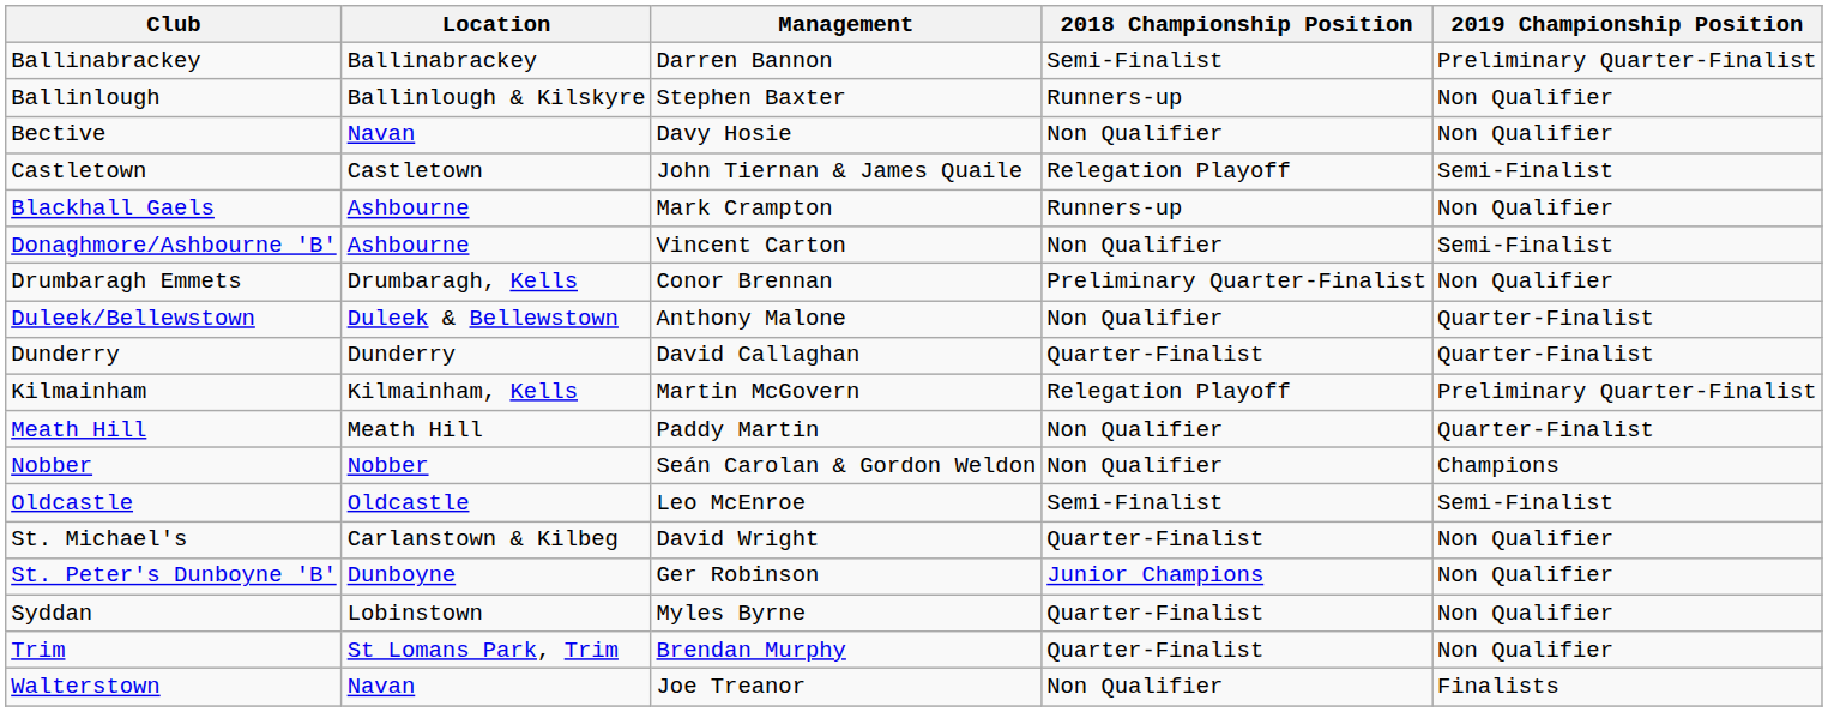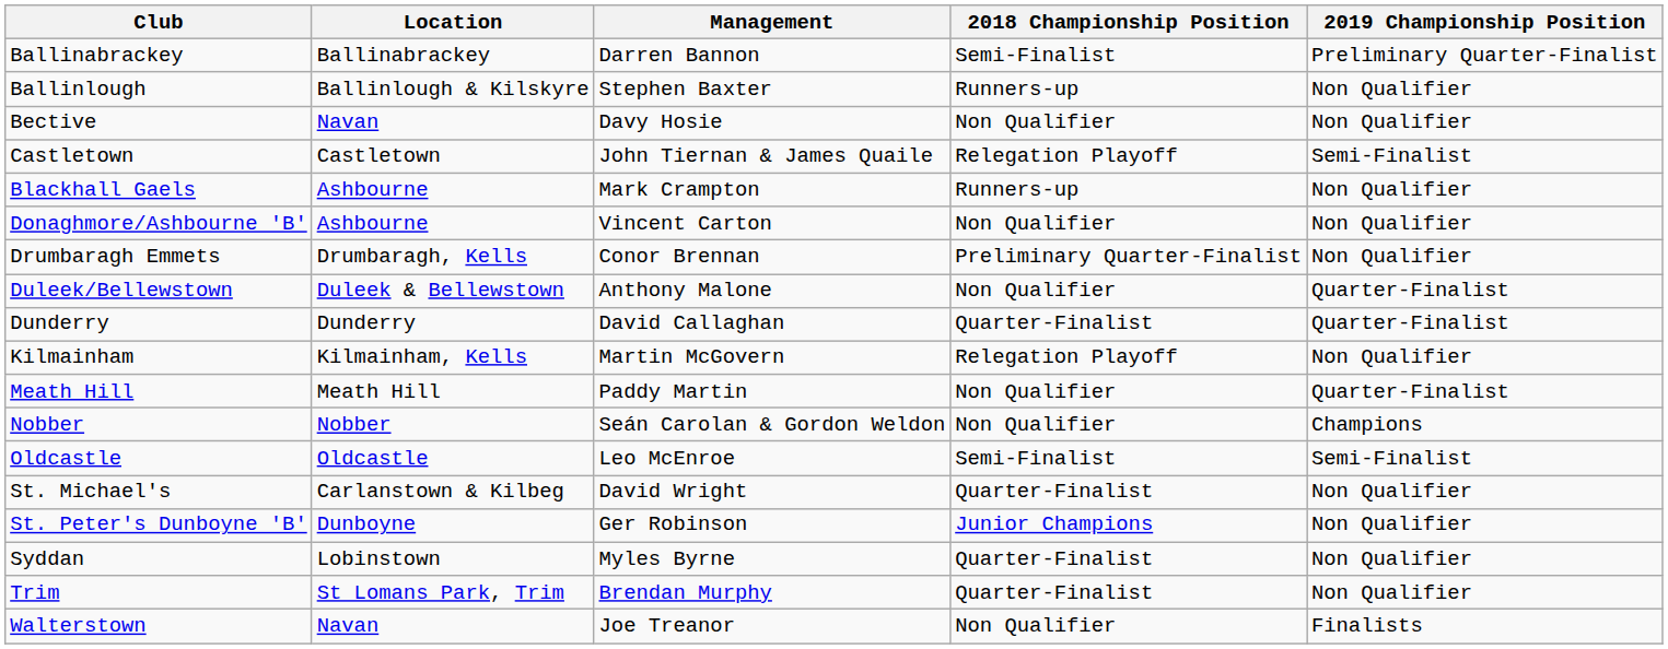 <table class="wikitable sortable">
 <tr>
 <th>Club</th>
 <th>Location</th>
 <th>Management</th>
 <th>2018 Championship Position</th>
 <th>2019 Championship Position</th>
 </tr>
 <tr>
 <td> Ballinabrackey</td>
 <td>Ballinabrackey</td>
 <td>Darren Bannon</td>
 <td>Semi-Finalist</td>
 <td>Preliminary Quarter-Finalist</td>
 </tr>
 <tr>
 <td> Ballinlough</td>
 <td>Ballinlough & Kilskyre</td>
 <td>Stephen Baxter</td>
 <td>Runners-up</td>
 <td>Non Qualifier</td>
 </tr>
 <tr>
 <td> Bective</td>
 <td><a href='#'>Navan</a></td>
 <td>Davy Hosie</td>
 <td>Non Qualifier</td>
 <td>Non Qualifier</td>
 </tr>
 <tr>
 <td> Castletown</td>
 <td>Castletown</td>
 <td>John Tiernan & James Quaile</td>
 <td>Relegation Playoff</td>
 <td>Semi-Finalist</td>
 </tr>
 <tr>
 <td> <a href='#'>Blackhall Gaels</a></td>
 <td><a href='#'>Ashbourne</a></td>
 <td>Mark Crampton</td>
 <td>Runners-up</td>
 <td>Non Qualifier</td>
 </tr>
 <tr>
 <td> <a href='#'>Donaghmore/Ashbourne 'B'</a></td>
 <td><a href='#'>Ashbourne</a></td>
 <td>Vincent Carton</td>
 <td>Non Qualifier</td>
-<td>Semi-Finalist</td>
+<td>Non Qualifier</td>
 </tr>
 <tr>
 <td> Drumbaragh Emmets</td>
 <td>Drumbaragh, <a href='#'>Kells</a></td>
 <td>Conor Brennan</td>
 <td>Preliminary Quarter-Finalist</td>
 <td>Non Qualifier</td>
 </tr>
 <tr>
 <td> <a href='#'>Duleek/Bellewstown</a></td>
 <td><a href='#'>Duleek</a> & <a href='#'>Bellewstown</a></td>
 <td>Anthony Malone</td>
 <td>Non Qualifier</td>
 <td>Quarter-Finalist</td>
 </tr>
 <tr>
 <td> Dunderry</td>
 <td>Dunderry</td>
 <td>David Callaghan</td>
 <td>Quarter-Finalist</td>
 <td>Quarter-Finalist</td>
 </tr>
 <tr>
 <td> Kilmainham</td>
 <td>Kilmainham, <a href='#'>Kells</a></td>
 <td>Martin McGovern</td>
 <td>Relegation Playoff</td>
-<td>Preliminary Quarter-Finalist</td>
+<td>Non Qualifier</td>
 </tr>
 <tr>
 <td>  <a href='#'>Meath Hill</a></td>
 <td>Meath Hill</td>
 <td>Paddy Martin</td>
 <td>Non Qualifier</td>
 <td>Quarter-Finalist</td>
 </tr>
 <tr>
 <td> <a href='#'>Nobber</a></td>
 <td><a href='#'>Nobber</a></td>
 <td>Seán Carolan & Gordon Weldon</td>
 <td>Non Qualifier</td>
 <td>Champions</td>
 </tr>
 <tr>
 <td> <a href='#'>Oldcastle</a></td>
 <td><a href='#'>Oldcastle</a></td>
 <td>Leo McEnroe</td>
 <td>Semi-Finalist</td>
 <td>Semi-Finalist</td>
 </tr>
 <tr>
 <td> St. Michael's</td>
 <td>Carlanstown & Kilbeg</td>
 <td>David Wright</td>
 <td>Quarter-Finalist</td>
 <td>Non Qualifier</td>
 </tr>
 <tr>
 <td> <a href='#'>St. Peter's Dunboyne 'B'</a></td>
 <td><a href='#'>Dunboyne</a></td>
 <td>Ger Robinson</td>
 <td><a href='#'>Junior Champions</a></td>
 <td>Non Qualifier</td>
 </tr>
 <tr>
 <td> Syddan</td>
 <td>Lobinstown</td>
 <td>Myles Byrne</td>
 <td>Quarter-Finalist</td>
 <td>Non Qualifier</td>
 </tr>
 <tr>
 <td> <a href='#'>Trim</a></td>
 <td><a href='#'>St Lomans Park</a>, <a href='#'>Trim</a></td>
 <td><a href='#'>Brendan Murphy</a></td>
 <td>Quarter-Finalist</td>
 <td>Non Qualifier</td>
 </tr>
 <tr>
 <td> <a href='#'>Walterstown</a></td>
 <td><a href='#'>Navan</a></td>
 <td>Joe Treanor</td>
 <td>Non Qualifier</td>
 <td>Finalists</td>
 </tr>
 </table>
